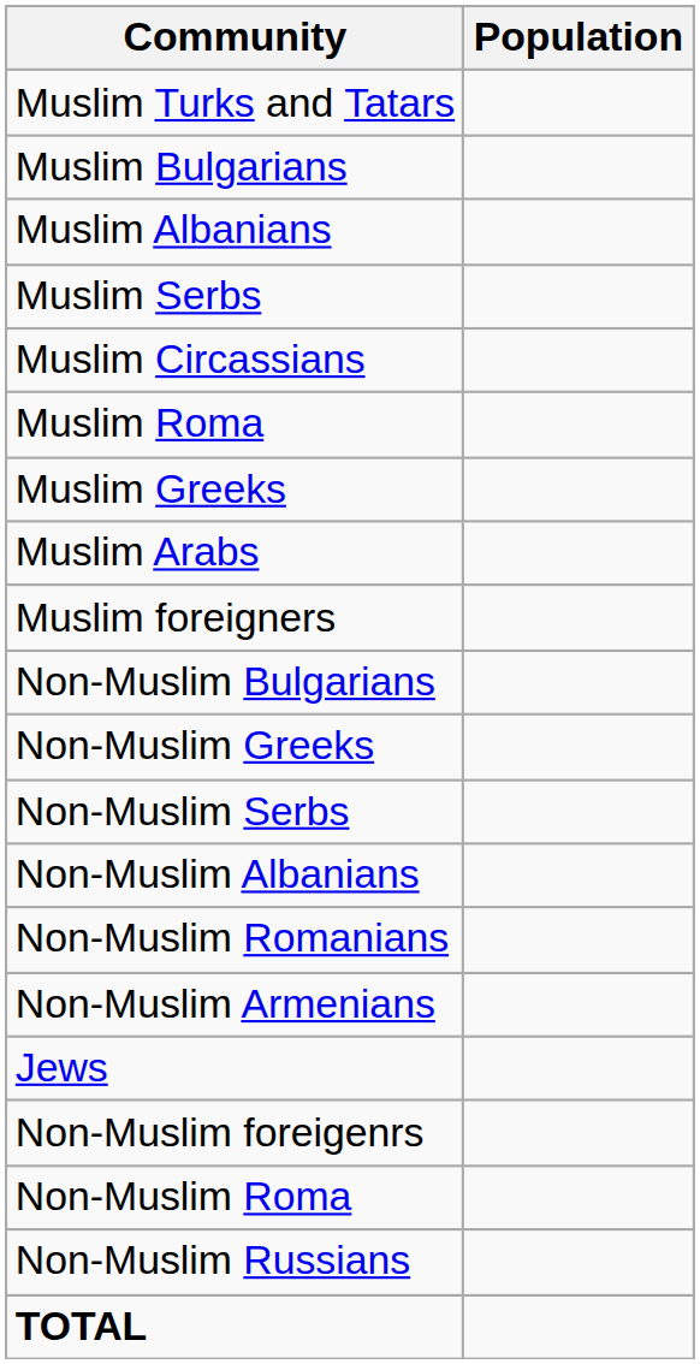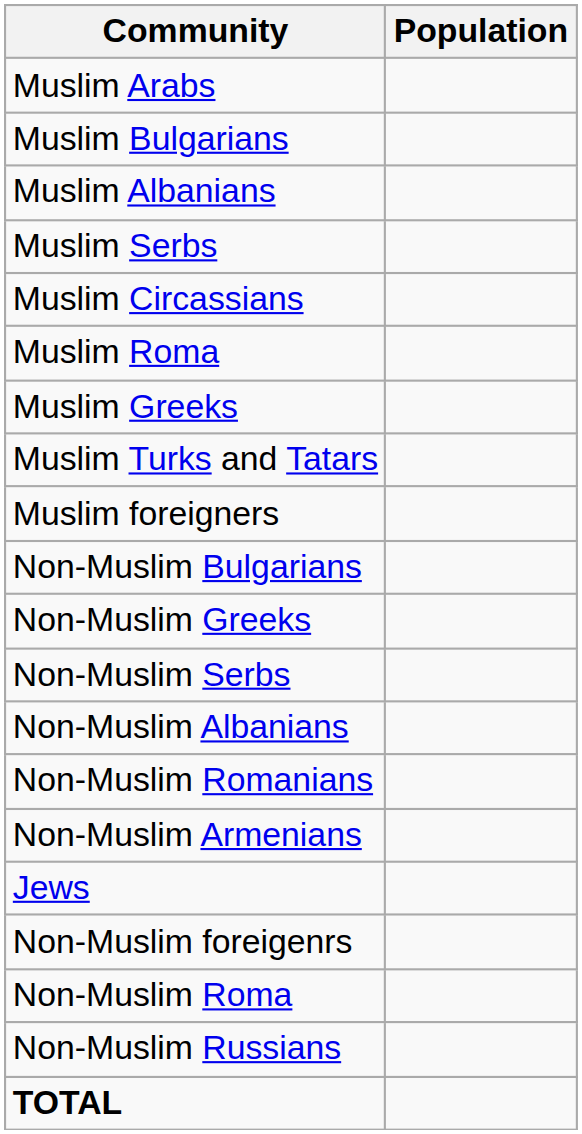 <table class="wikitable sortable">
 <tr>
 <th>Community</th>
 <th>Population</th>
 </tr>
 <tr>
-<td>Muslim <a href='#'>Turks</a> and <a href='#'>Tatars</a></td>
+<td>Muslim <a href='#'>Arabs</a></td>
 <td></td>
 </tr>
 <tr>
 <td>Muslim <a href='#'>Bulgarians</a></td>
 <td></td>
 </tr>
 <tr>
 <td>Muslim <a href='#'>Albanians</a></td>
 <td></td>
 </tr>
 <tr>
 <td>Muslim <a href='#'>Serbs</a></td>
 <td></td>
 </tr>
 <tr>
 <td>Muslim <a href='#'>Circassians</a></td>
 <td></td>
 </tr>
 <tr>
 <td>Muslim <a href='#'>Roma</a></td>
 <td></td>
 </tr>
 <tr>
 <td>Muslim <a href='#'>Greeks</a></td>
 <td></td>
 </tr>
 <tr>
-<td>Muslim <a href='#'>Arabs</a></td>
+<td>Muslim <a href='#'>Turks</a> and <a href='#'>Tatars</a></td>
 <td></td>
 </tr>
 <tr>
 <td>Muslim foreigners</td>
 <td></td>
 </tr>
 <tr>
 <td>Non-Muslim <a href='#'>Bulgarians</a></td>
 <td></td>
 </tr>
 <tr>
 <td>Non-Muslim <a href='#'>Greeks</a></td>
 <td></td>
 </tr>
 <tr>
 <td>Non-Muslim <a href='#'>Serbs</a></td>
 <td></td>
 </tr>
 <tr>
 <td>Non-Muslim <a href='#'>Albanians</a></td>
 <td></td>
 </tr>
 <tr>
 <td>Non-Muslim <a href='#'>Romanians</a></td>
 <td></td>
 </tr>
 <tr>
 <td>Non-Muslim <a href='#'>Armenians</a></td>
 <td></td>
 </tr>
 <tr>
 <td><a href='#'>Jews</a></td>
 <td></td>
 </tr>
 <tr>
 <td>Non-Muslim foreigenrs</td>
 <td></td>
 </tr>
 <tr>
 <td>Non-Muslim <a href='#'>Roma</a></td>
 <td></td>
 </tr>
 <tr>
 <td>Non-Muslim <a href='#'>Russians</a></td>
 <td></td>
 </tr>
 <tr>
 <td><strong>TOTAL</strong></td>
 <td></td>
 </tr>
 </table>
